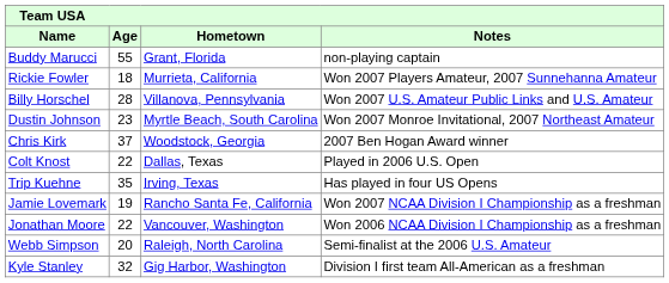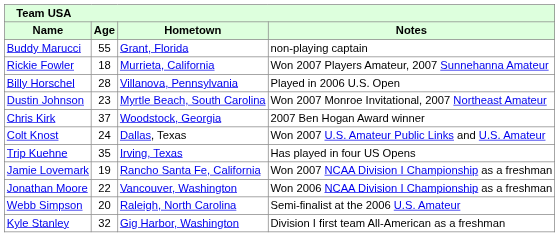 <table border="1" cellpadding="3" style="border-collapse: collapse;">
 <tr style="background:#ddffdd;">
 <td colspan="6">   <strong>Team USA</strong></td>
 </tr>
 <tr style="background:#ddffdd;">
 <th>Name</th>
 <th>Age</th>
 <th>Hometown</th>
 <th>Notes</th>
 </tr>
 <tr>
 <td><a href='#'>Buddy Marucci</a></td>
 <td align="center">55</td>
 <td><a href='#'>Grant, Florida</a></td>
 <td>non-playing captain</td>
 </tr>
 <tr>
 <td><a href='#'>Rickie Fowler</a></td>
 <td align="center">18</td>
 <td><a href='#'>Murrieta, California</a></td>
 <td>Won 2007 Players Amateur, 2007 <a href='#'>Sunnehanna Amateur</a></td>
 </tr>
 <tr>
 <td><a href='#'>Billy Horschel</a></td>
 <td align="center">28</td>
 <td><a href='#'>Villanova, Pennsylvania</a></td>
-<td>Won 2007 <a href='#'>U.S. Amateur Public Links</a> and <a href='#'>U.S. Amateur</a></td>
+<td>Played in 2006 U.S. Open</td>
 </tr>
 <tr>
 <td><a href='#'>Dustin Johnson</a></td>
 <td align="center">23</td>
 <td><a href='#'>Myrtle Beach, South Carolina</a></td>
 <td>Won 2007 Monroe Invitational, 2007 <a href='#'>Northeast Amateur</a></td>
 </tr>
 <tr>
 <td><a href='#'>Chris Kirk</a></td>
 <td align="center">37</td>
 <td><a href='#'>Woodstock, Georgia</a></td>
 <td>2007 Ben Hogan Award winner</td>
 </tr>
 <tr>
 <td><a href='#'>Colt Knost</a></td>
-<td align="center">22</td>
+<td align="center">24</td>
 <td><a href='#'>Dallas</a>, Texas</td>
-<td>Played in 2006 U.S. Open</td>
+<td>Won 2007 <a href='#'>U.S. Amateur Public Links</a> and <a href='#'>U.S. Amateur</a></td>
 </tr>
 <tr>
 <td><a href='#'>Trip Kuehne</a></td>
 <td align="center">35</td>
 <td><a href='#'>Irving, Texas</a></td>
 <td>Has played in four US Opens</td>
 </tr>
 <tr>
 <td><a href='#'>Jamie Lovemark</a></td>
 <td align="center">19</td>
 <td><a href='#'>Rancho Santa Fe, California</a></td>
 <td>Won 2007 <a href='#'>NCAA Division I Championship</a> as a freshman</td>
 </tr>
 <tr>
 <td><a href='#'>Jonathan Moore</a></td>
 <td align="center">22</td>
 <td><a href='#'>Vancouver, Washington</a></td>
 <td>Won 2006 <a href='#'>NCAA Division I Championship</a> as a freshman</td>
 </tr>
 <tr>
 <td><a href='#'>Webb Simpson</a></td>
 <td align="center">20</td>
 <td><a href='#'>Raleigh, North Carolina</a></td>
 <td>Semi-finalist at the 2006 <a href='#'>U.S. Amateur</a></td>
 </tr>
 <tr>
 <td><a href='#'>Kyle Stanley</a></td>
 <td align="center">32</td>
 <td><a href='#'>Gig Harbor, Washington</a></td>
 <td>Division I first team All-American as a freshman</td>
 </tr>
 </table>
